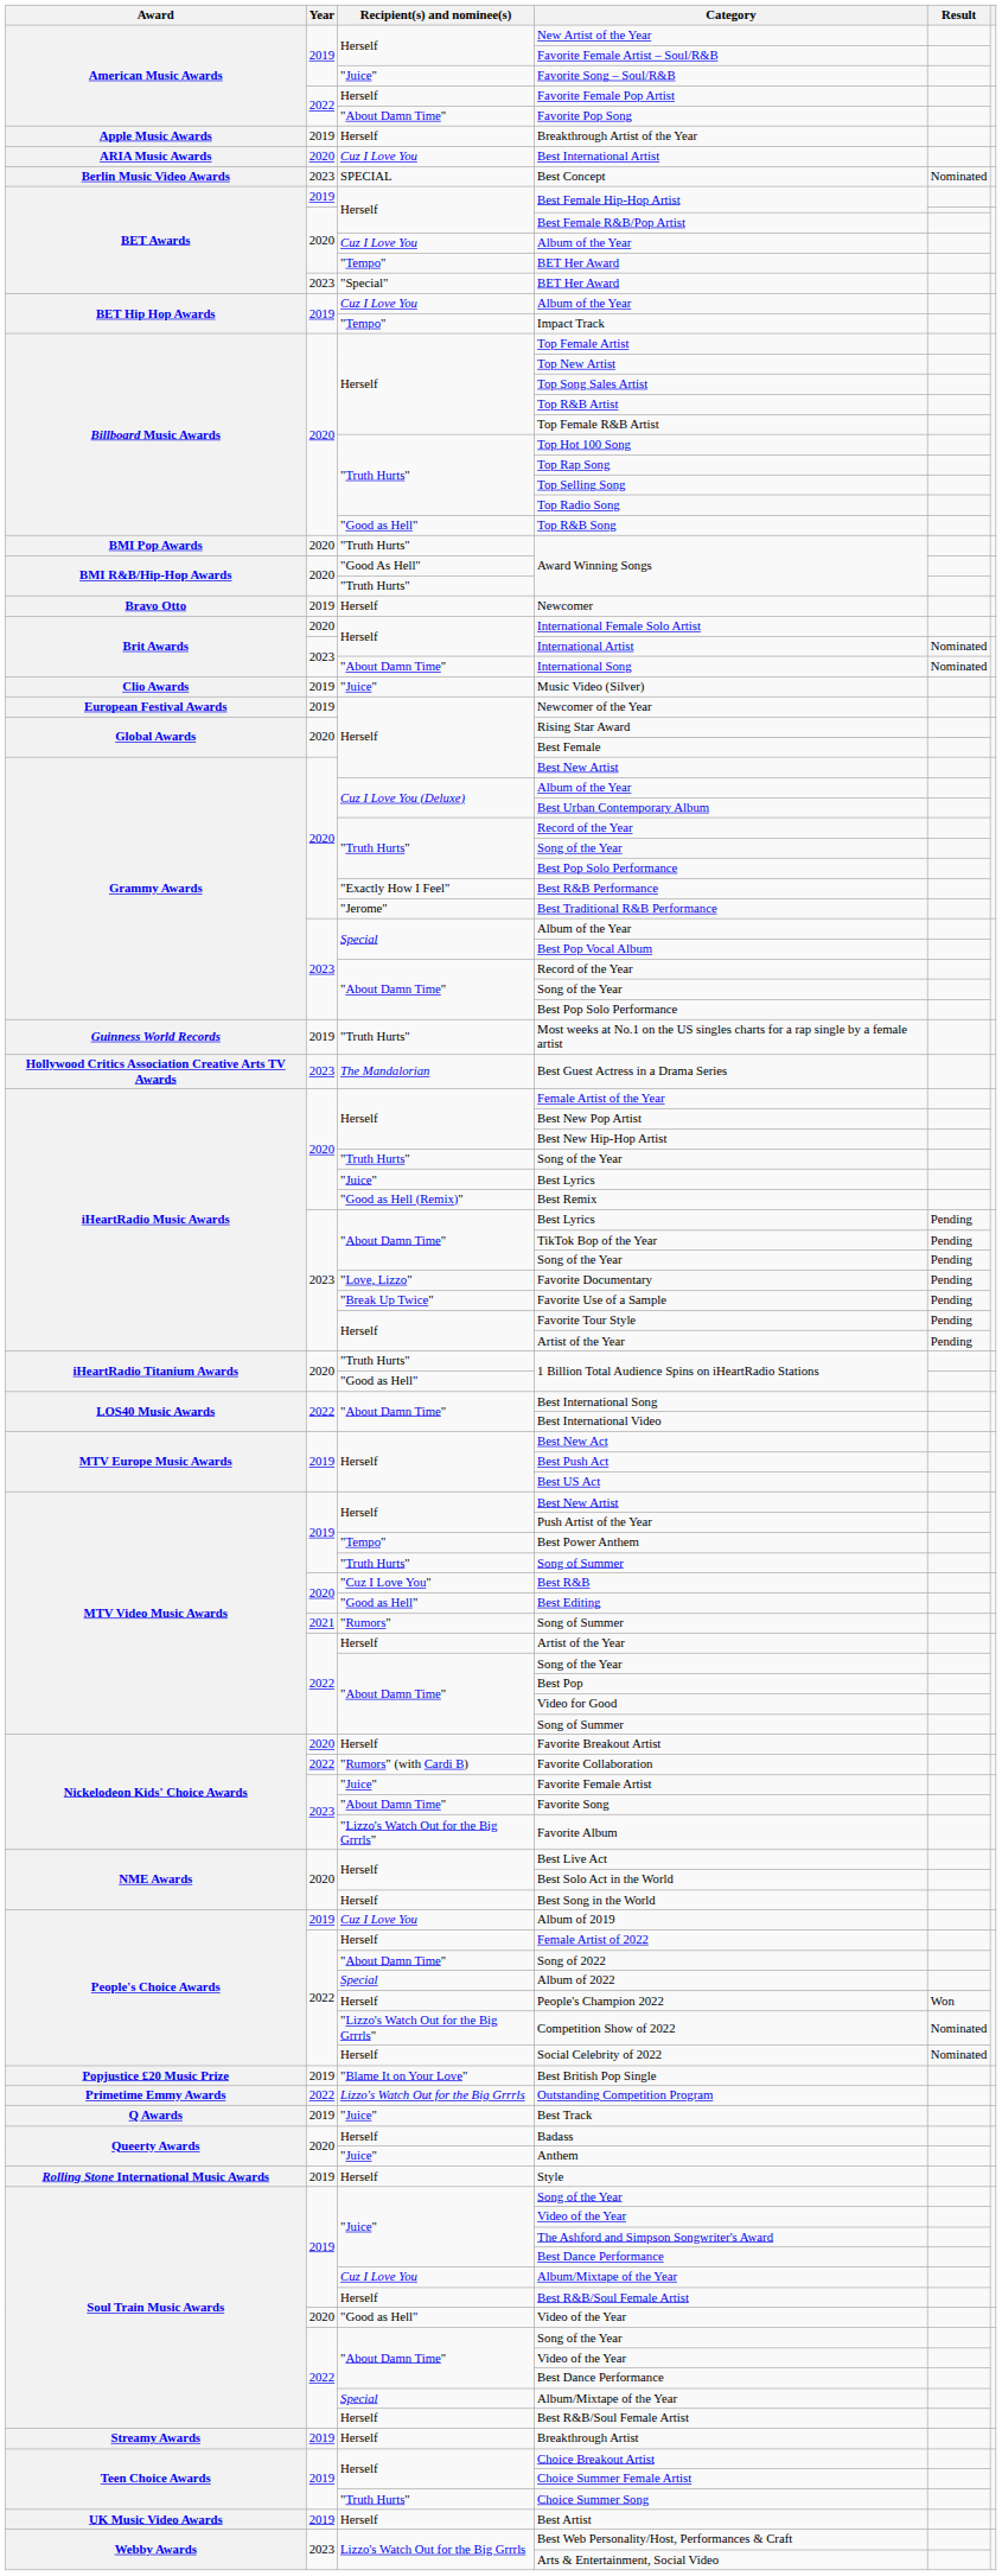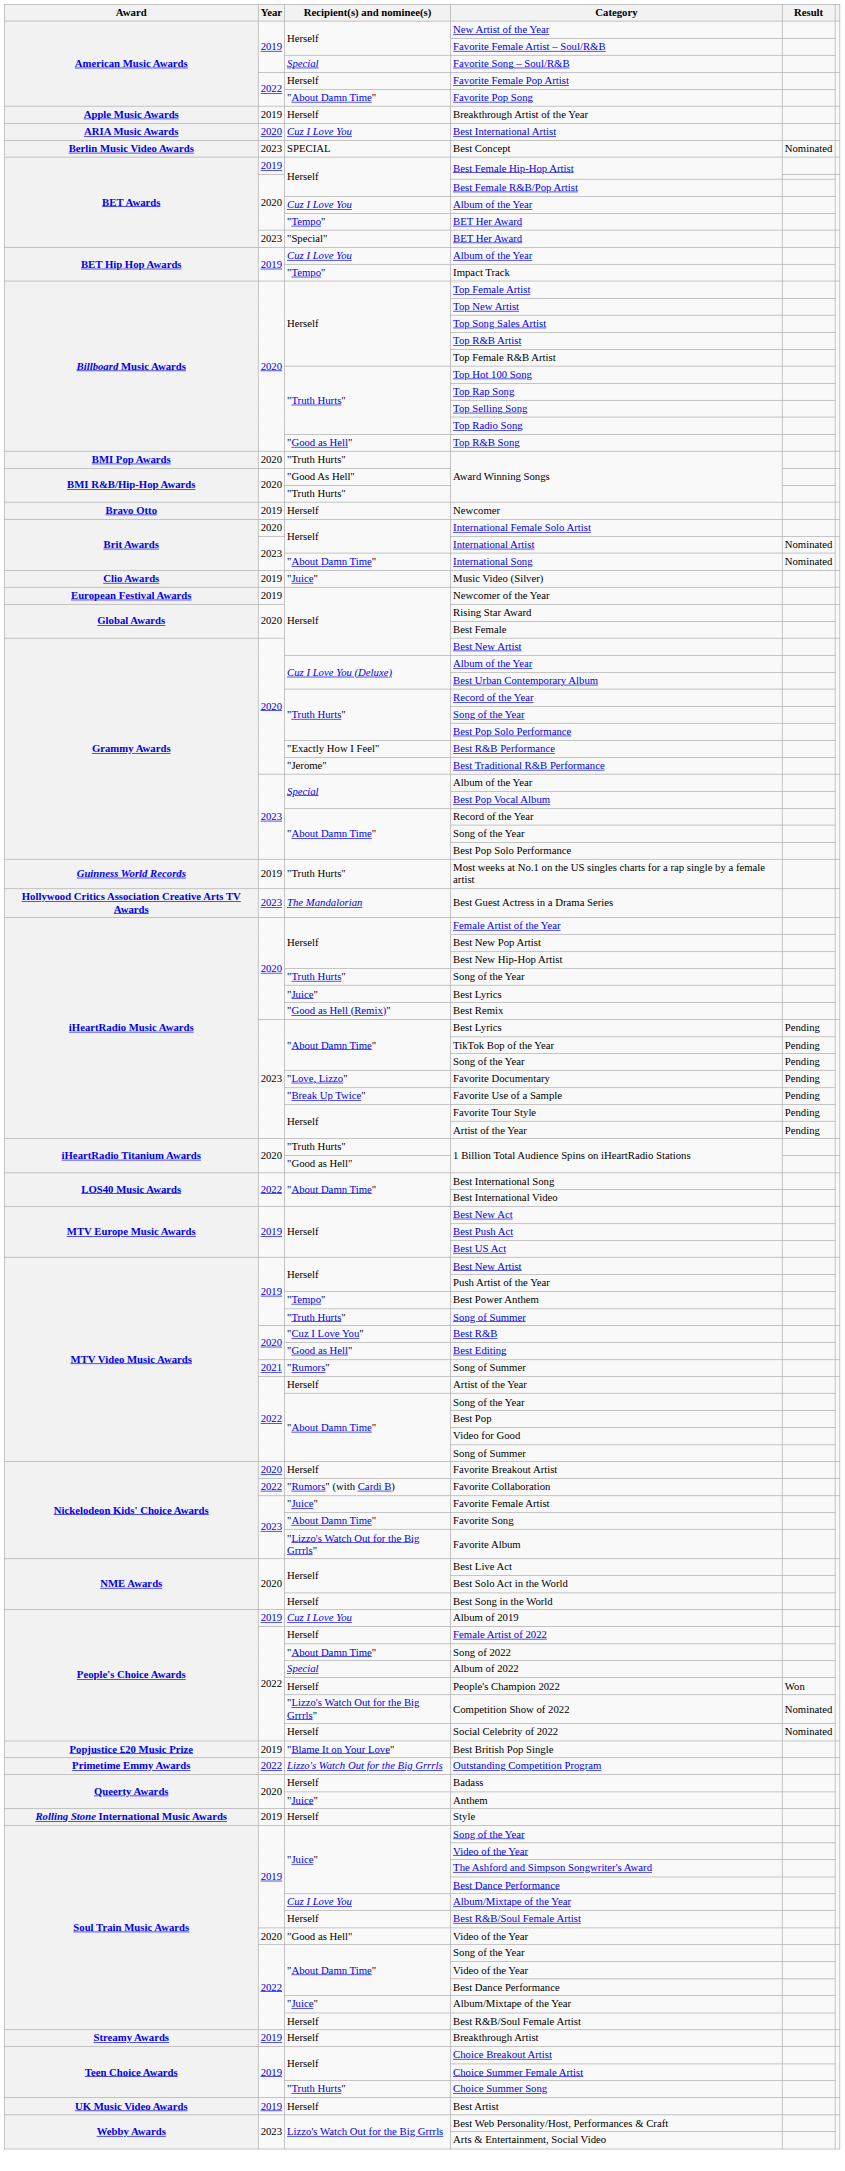 <table class="wikitable sortable plainrowheaders" style="width: auto;">
 <tr>
 <th scope="col">Award</th>
 <th scope="col">Year</th>
 <th scope="col">Recipient(s) and nominee(s)</th>
 <th scope="col">Category</th>
 <th scope="col">Result</th>
 <th scope="col" class="unsortable"></th>
 </tr>
 <tr>
 <th scope="row" rowspan="5"><a href='#'>American Music Awards</a></th>
 <td rowspan="3"><a href='#'>2019</a></td>
 <td rowspan="2">Herself</td>
 <td><a href='#'>New Artist of the Year</a></td>
 <td></td>
 <td style="text-align:center;" rowspan="3"></td>
 </tr>
 <tr>
 <td><a href='#'>Favorite Female Artist – Soul/R&B</a></td>
 <td></td>
 </tr>
 <tr>
-<td>"<a href='#'>Juice</a>"</td>
+<td><em><a href='#'>Special</a></em></td>
 <td><a href='#'>Favorite Song – Soul/R&B</a></td>
 <td></td>
 </tr>
 <tr>
 <td rowspan="2"><a href='#'>2022</a></td>
 <td>Herself</td>
 <td><a href='#'>Favorite Female Pop Artist</a></td>
 <td></td>
 <td style="text-align:center;" rowspan="2"></td>
 </tr>
 <tr>
 <td>"<a href='#'>About Damn Time</a>"</td>
 <td><a href='#'>Favorite Pop Song</a></td>
 <td></td>
 </tr>
 <tr>
 <th scope="row"><a href='#'>Apple Music Awards</a></th>
 <td>2019</td>
 <td>Herself</td>
 <td>Breakthrough Artist of the Year</td>
 <td></td>
 <td style="text-align:center;"></td>
 </tr>
 <tr>
 <th scope="row"><a href='#'>ARIA Music Awards</a></th>
 <td><a href='#'>2020</a></td>
 <td><em><a href='#'>Cuz I Love You</a></em></td>
 <td><a href='#'>Best International Artist</a></td>
 <td></td>
 <td style="text-align:center;"></td>
 </tr>
 <tr>
 <th><a href='#'>Berlin Music Video Awards</a></th>
 <td>2023</td>
 <td>SPECIAL</td>
 <td>Best Concept</td>
 <td>Nominated</td>
 <td></td>
 </tr>
 <tr>
 <th rowspan="6" scope="row"><a href='#'>BET Awards</a></th>
 <td><a href='#'>2019</a></td>
 <td rowspan="3">Herself</td>
 <td rowspan="2"><a href='#'>Best Female Hip-Hop Artist</a></td>
 <td></td>
 <td style="text-align:center;"></td>
 </tr>
 <tr>
 <td rowspan="4">2020</td>
 <td></td>
 <td rowspan="4" style="text-align:center;"></td>
 </tr>
 <tr>
 <td><a href='#'>Best Female R&B/Pop Artist</a></td>
 <td></td>
 </tr>
 <tr>
 <td><em><a href='#'>Cuz I Love You</a></em></td>
 <td><a href='#'>Album of the Year</a></td>
 <td></td>
 </tr>
 <tr>
 <td>"<a href='#'>Tempo</a>"</td>
 <td><a href='#'>BET Her Award</a></td>
 <td></td>
 </tr>
 <tr>
 <td>2023</td>
 <td>"Special"</td>
 <td><a href='#'>BET Her Award</a></td>
 <td></td>
 <td></td>
 </tr>
 <tr>
 <th scope="row" rowspan="2"><a href='#'>BET Hip Hop Awards</a></th>
 <td rowspan="2"><a href='#'>2019</a></td>
 <td><em><a href='#'>Cuz I Love You</a></em></td>
 <td><a href='#'>Album of the Year</a></td>
 <td></td>
 <td style="text-align:center;" rowspan="2"></td>
 </tr>
 <tr>
 <td>"<a href='#'>Tempo</a>"</td>
 <td>Impact Track</td>
 <td></td>
 </tr>
 <tr>
 <th scope="row" rowspan="10"><a href='#'><em>Billboard</em> Music Awards</a></th>
 <td rowspan="10"><a href='#'>2020</a></td>
 <td rowspan="5">Herself</td>
 <td><a href='#'>Top Female Artist</a></td>
 <td></td>
 <td style="text-align:center;" rowspan="10"></td>
 </tr>
 <tr>
 <td><a href='#'>Top New Artist</a></td>
 <td></td>
 </tr>
 <tr>
 <td><a href='#'>Top Song Sales Artist</a></td>
 <td></td>
 </tr>
 <tr>
 <td><a href='#'>Top R&B Artist</a></td>
 <td></td>
 </tr>
 <tr>
 <td>Top Female R&B Artist</td>
 <td></td>
 </tr>
 <tr>
 <td rowspan=4>"<a href='#'>Truth Hurts</a>"</td>
 <td><a href='#'>Top Hot 100 Song</a></td>
 <td></td>
 </tr>
 <tr>
 <td><a href='#'>Top Rap Song</a></td>
 <td></td>
 </tr>
 <tr>
 <td><a href='#'>Top Selling Song</a></td>
 <td></td>
 </tr>
 <tr>
 <td><a href='#'>Top Radio Song</a></td>
 <td></td>
 </tr>
 <tr>
 <td>"<a href='#'>Good as Hell</a>"</td>
 <td><a href='#'>Top R&B Song</a></td>
 <td></td>
 </tr>
 <tr>
 <th scope="row"><a href='#'>BMI Pop Awards</a></th>
 <td>2020</td>
 <td>"Truth Hurts"</td>
 <td rowspan=3>Award Winning Songs</td>
 <td></td>
 <td style="text-align:center;"></td>
 </tr>
 <tr>
 <th scope="row" rowspan=2><a href='#'>BMI R&B/Hip-Hop Awards</a></th>
 <td rowspan=2>2020</td>
 <td>"Good As Hell"</td>
 <td></td>
 <td style="text-align:center;" rowspan=2></td>
 </tr>
 <tr>
 <td>"Truth Hurts"</td>
 <td></td>
 </tr>
 <tr>
 <th scope="row"><a href='#'>Bravo Otto</a></th>
 <td>2019</td>
 <td>Herself</td>
 <td>Newcomer</td>
 <td></td>
 <td style="text-align:center;"></td>
 </tr>
 <tr>
 <th scope="row" rowspan=3><a href='#'>Brit Awards</a></th>
 <td>2020</td>
 <td rowspan=2>Herself</td>
 <td><a href='#'>International Female Solo Artist</a></td>
 <td></td>
 <td style="text-align:center;"></td>
 </tr>
 <tr>
 <td rowspan=2>2023</td>
 <td><a href='#'>International Artist</a></td>
 <td>Nominated </td>
 <td style="text-align:center;" rowspan="2"></td>
 </tr>
 <tr>
 <td>"<a href='#'>About Damn Time</a>"</td>
 <td><a href='#'>International Song</a></td>
 <td>Nominated </td>
 </tr>
 <tr>
 <th scope="row"><a href='#'>Clio Awards</a></th>
 <td>2019</td>
 <td>"<a href='#'>Juice</a>"</td>
 <td>Music Video (Silver)</td>
 <td></td>
 <td style="text-align:center;"></td>
 </tr>
 <tr>
 <th scope="row"><a href='#'>European Festival Awards</a></th>
 <td>2019</td>
 <td rowspan="4">Herself</td>
 <td>Newcomer of the Year</td>
 <td></td>
 <td style="text-align:center;"></td>
 </tr>
 <tr>
 <th scope="row" rowspan="2"><a href='#'>Global Awards</a></th>
 <td rowspan="2">2020</td>
 <td>Rising Star Award</td>
 <td></td>
 <td style="text-align:center;" rowspan="2"></td>
 </tr>
 <tr>
 <td>Best Female</td>
 <td></td>
 </tr>
 <tr>
 <th rowspan="13" scope="row"><a href='#'>Grammy Awards</a></th>
 <td rowspan="8"><a href='#'>2020</a></td>
 <td><a href='#'>Best New Artist</a></td>
 <td></td>
 <td style="text-align:center;" rowspan="8"></td>
 </tr>
 <tr>
 <td rowspan="2"><em><a href='#'>Cuz I Love You (Deluxe)</a></em></td>
 <td><a href='#'>Album of the Year</a></td>
 <td></td>
 </tr>
 <tr>
 <td><a href='#'>Best Urban Contemporary Album</a></td>
 <td></td>
 </tr>
 <tr>
 <td rowspan="3">"<a href='#'>Truth Hurts</a>"</td>
 <td><a href='#'>Record of the Year</a></td>
 <td></td>
 </tr>
 <tr>
 <td><a href='#'>Song of the Year</a></td>
 <td></td>
 </tr>
 <tr>
 <td><a href='#'>Best Pop Solo Performance</a></td>
 <td></td>
 </tr>
 <tr>
 <td>"Exactly How I Feel"</td>
 <td><a href='#'>Best R&B Performance</a></td>
 <td></td>
 </tr>
 <tr>
 <td>"Jerome"</td>
 <td><a href='#'>Best Traditional R&B Performance</a></td>
 <td></td>
 </tr>
 <tr>
 <td rowspan="5"><a href='#'>2023</a></td>
 <td rowspan="2"><a href='#'><em>Special</em></a></td>
 <td>Album of the Year</td>
 <td></td>
 <td style="text-align:center;" rowspan="5"></td>
 </tr>
 <tr>
 <td><a href='#'>Best Pop Vocal Album</a></td>
 <td></td>
 </tr>
 <tr>
 <td rowspan="3">"<a href='#'>About Damn Time</a>"</td>
 <td>Record of the Year</td>
 <td></td>
 </tr>
 <tr>
 <td>Song of the Year</td>
 <td></td>
 </tr>
 <tr>
 <td>Best Pop Solo Performance</td>
 <td></td>
 </tr>
 <tr>
 <th scope="row"><em><a href='#'>Guinness World Records</a></em></th>
 <td>2019</td>
 <td>"Truth Hurts"</td>
 <td>Most weeks at No.1 on the US singles charts for a rap single by a female artist</td>
 <td></td>
 <td style="text-align:center;"></td>
 </tr>
 <tr>
 <th scope="row"><a href='#'>Hollywood Critics Association Creative Arts TV Awards</a></th>
 <td><a href='#'>2023</a></td>
 <td><em><a href='#'>The Mandalorian</a></em></td>
 <td>Best Guest Actress in a Drama Series</td>
 <td></td>
 <td style="text-align:center;"></td>
 </tr>
 <tr>
 <th rowspan="13" scope="row"><a href='#'>iHeartRadio Music Awards</a></th>
 <td rowspan="6"><a href='#'>2020</a></td>
 <td rowspan="3">Herself</td>
 <td><a href='#'>Female Artist of the Year</a></td>
 <td></td>
 <td rowspan="6" style="text-align:center;"></td>
 </tr>
 <tr>
 <td>Best New Pop Artist</td>
 <td></td>
 </tr>
 <tr>
 <td>Best New Hip-Hop Artist</td>
 <td></td>
 </tr>
 <tr>
 <td>"<a href='#'>Truth Hurts</a>"</td>
 <td>Song of the Year</td>
 <td></td>
 </tr>
 <tr>
 <td>"<a href='#'>Juice</a>"</td>
 <td>Best Lyrics</td>
 <td></td>
 </tr>
 <tr>
 <td>"<a href='#'>Good as Hell (Remix)</a>" </td>
 <td>Best Remix</td>
 <td></td>
 </tr>
 <tr>
 <td rowspan="7">2023</td>
 <td rowspan="3">"<a href='#'>About Damn Time</a>"</td>
 <td>Best Lyrics</td>
 <td>Pending </td>
 <td rowspan="7" style="text-align:center;"></td>
 </tr>
 <tr>
 <td>TikTok Bop of the Year</td>
 <td>Pending </td>
 </tr>
 <tr>
 <td>Song of the Year</td>
 <td>Pending </td>
 </tr>
 <tr>
 <td>"<a href='#'>Love, Lizzo</a>"</td>
 <td>Favorite Documentary</td>
 <td>Pending </td>
 </tr>
 <tr>
 <td>"<a href='#'>Break Up Twice</a>"</td>
 <td>Favorite Use of a Sample</td>
 <td>Pending </td>
 </tr>
 <tr>
 <td rowspan="2">Herself</td>
 <td>Favorite Tour Style</td>
 <td>Pending </td>
 </tr>
 <tr>
 <td>Artist of the Year</td>
 <td>Pending </td>
 </tr>
 <tr>
 <th scope="row" rowspan="2"><a href='#'>iHeartRadio Titanium Awards</a></th>
 <td rowspan="2">2020</td>
 <td>"Truth Hurts"</td>
 <td rowspan="2">1 Billion Total Audience Spins on iHeartRadio Stations</td>
 <td></td>
 <td style="text-align:center;"></td>
 </tr>
 <tr>
 <td>"Good as Hell"</td>
 <td></td>
 <td style="text-align:center;"></td>
 </tr>
 <tr>
 <th scope="row" rowspan="2"><a href='#'>LOS40 Music Awards</a></th>
 <td rowspan="2"><a href='#'>2022</a></td>
 <td rowspan="2">"<a href='#'>About Damn Time</a>"</td>
 <td>Best International Song</td>
 <td></td>
 <td style="text-align:center;" rowspan="2"></td>
 </tr>
 <tr>
 <td>Best International Video</td>
 <td></td>
 </tr>
 <tr>
 <th scope="row" rowspan="3"><a href='#'>MTV Europe Music Awards</a></th>
 <td rowspan="3"><a href='#'>2019</a></td>
 <td rowspan="3">Herself</td>
 <td><a href='#'>Best New Act</a></td>
 <td></td>
 <td style="text-align:center;" rowspan="3"></td>
 </tr>
 <tr>
 <td><a href='#'>Best Push Act</a></td>
 <td></td>
 </tr>
 <tr>
 <td><a href='#'>Best US Act</a></td>
 <td></td>
 </tr>
 <tr>
 <th rowspan="12" scope="row"><a href='#'>MTV Video Music Awards</a></th>
 <td rowspan="4"><a href='#'>2019</a></td>
 <td rowspan="2">Herself</td>
 <td><a href='#'>Best New Artist</a></td>
 <td></td>
 <td style="text-align:center;" rowspan="4"></td>
 </tr>
 <tr>
 <td>Push Artist of the Year</td>
 <td></td>
 </tr>
 <tr>
 <td>"<a href='#'>Tempo</a>"</td>
 <td>Best Power Anthem</td>
 <td></td>
 </tr>
 <tr>
 <td>"<a href='#'>Truth Hurts</a>"</td>
 <td><a href='#'>Song of Summer</a></td>
 <td></td>
 </tr>
 <tr>
 <td rowspan="2"><a href='#'>2020</a></td>
 <td>"<a href='#'>Cuz I Love You</a>"</td>
 <td><a href='#'>Best R&B</a></td>
 <td></td>
 <td style="text-align:center;" rowspan="2"></td>
 </tr>
 <tr>
 <td>"<a href='#'>Good as Hell</a>"</td>
 <td><a href='#'>Best Editing</a></td>
 <td></td>
 </tr>
 <tr>
 <td><a href='#'>2021</a></td>
 <td>"<a href='#'>Rumors</a>" </td>
 <td>Song of Summer</td>
 <td></td>
 <td style="text-align:center;"></td>
 </tr>
 <tr>
 <td rowspan="5"><a href='#'>2022</a></td>
 <td>Herself</td>
 <td>Artist of the Year</td>
 <td></td>
 <td rowspan="5" style="text-align:center;"></td>
 </tr>
 <tr>
 <td rowspan="4">"<a href='#'>About Damn Time</a>"</td>
 <td>Song of the Year</td>
 <td></td>
 </tr>
 <tr>
 <td>Best Pop</td>
 <td></td>
 </tr>
 <tr>
 <td>Video for Good</td>
 <td></td>
 </tr>
 <tr>
 <td>Song of Summer</td>
 <td></td>
 </tr>
 <tr>
 <th scope="row" rowspan="5"><a href='#'>Nickelodeon Kids' Choice Awards</a></th>
 <td><a href='#'>2020</a></td>
 <td>Herself</td>
 <td>Favorite Breakout Artist</td>
 <td></td>
 <td style="text-align:center;"></td>
 </tr>
 <tr>
 <td><a href='#'>2022</a></td>
 <td>"<a href='#'>Rumors</a>" (with <a href='#'>Cardi B</a>)</td>
 <td>Favorite Collaboration</td>
 <td></td>
 <td style="text-align:center;"></td>
 </tr>
 <tr>
 <td rowspan="3"><a href='#'>2023</a></td>
 <td>"<a href='#'>Juice</a>"</td>
 <td>Favorite Female Artist</td>
 <td></td>
 <td style="text-align:center;" rowspan="3"></td>
 </tr>
 <tr>
 <td>"<a href='#'>About Damn Time</a>"</td>
 <td>Favorite Song</td>
 <td></td>
 </tr>
 <tr>
 <td>"<a href='#'>Lizzo's Watch Out for the Big Grrrls</a>"</td>
 <td>Favorite Album</td>
 <td></td>
 </tr>
 <tr>
 <th scope="row" rowspan=3><a href='#'>NME Awards</a></th>
 <td rowspan=3>2020</td>
 <td rowspan=2>Herself</td>
 <td>Best Live Act</td>
 <td></td>
 <td style="text-align:center;" rowspan=3></td>
 </tr>
 <tr>
 <td>Best Solo Act in the World</td>
 <td></td>
 </tr>
 <tr>
 <td>Herself</td>
 <td>Best Song in the World</td>
 <td></td>
 </tr>
 <tr>
 <th rowspan="7" scope="row"><a href='#'>People's Choice Awards</a></th>
 <td><a href='#'>2019</a></td>
 <td><em><a href='#'>Cuz I Love You</a></em></td>
 <td>Album of 2019</td>
 <td></td>
 <td style="text-align:center;"></td>
 </tr>
 <tr>
 <td rowspan="6">2022</td>
 <td>Herself</td>
 <td><a href='#'>Female Artist of 2022</a></td>
 <td></td>
 <td rowspan="6" style="text-align:center;"></td>
 </tr>
 <tr>
 <td>"<a href='#'>About Damn Time</a>"</td>
 <td>Song of 2022</td>
 <td></td>
 </tr>
 <tr>
 <td><em><a href='#'>Special</a></em></td>
 <td>Album of 2022</td>
 <td></td>
 </tr>
 <tr>
 <td>Herself</td>
 <td>People's Champion 2022</td>
 <td>Won </td>
 </tr>
 <tr>
 <td>"<a href='#'>Lizzo's Watch Out for the Big Grrrls</a>"</td>
 <td>Competition Show of 2022</td>
 <td>Nominated </td>
 </tr>
 <tr>
 <td>Herself</td>
 <td>Social Celebrity of 2022</td>
 <td>Nominated </td>
 </tr>
 <tr>
 <th scope="row"><a href='#'>Popjustice £20 Music Prize</a></th>
 <td>2019</td>
 <td>"<a href='#'>Blame It on Your Love</a>" </td>
 <td>Best British Pop Single</td>
 <td></td>
 <td style="text-align:center;"></td>
 </tr>
 <tr>
 <th scope="row"><a href='#'>Primetime Emmy Awards</a></th>
 <td><a href='#'>2022</a></td>
 <td><em><a href='#'>Lizzo's Watch Out for the Big Grrrls</a></em></td>
 <td><a href='#'>Outstanding Competition Program</a></td>
 <td></td>
 <td style="text-align:center;"></td>
 </tr>
 <tr>
-<th scope="row"><a href='#'>Q Awards</a></th>
-<td>2019</td>
-<td>"<a href='#'>Juice</a>"</td>
-<td>Best Track</td>
-<td></td>
-<td style="text-align:center;"></td>
-</tr>
-<tr>
 <th scope="row" rowspan="2"><a href='#'>Queerty Awards</a></th>
 <td rowspan="2">2020</td>
 <td>Herself</td>
 <td>Badass</td>
 <td></td>
 <td style="text-align:center;" rowspan="2"></td>
 </tr>
 <tr>
 <td>"<a href='#'>Juice</a>"</td>
 <td>Anthem</td>
 <td></td>
 </tr>
 <tr>
 <th scope="row"><a href='#'><em>Rolling Stone</em> International Music Awards</a></th>
 <td>2019</td>
 <td>Herself</td>
 <td>Style</td>
 <td></td>
 <td style="text-align:center;"></td>
 </tr>
 <tr>
 <th rowspan="12" scope="row"><a href='#'>Soul Train Music Awards</a></th>
 <td rowspan="6"><a href='#'>2019</a></td>
 <td rowspan="4">"<a href='#'>Juice</a>"</td>
 <td><a href='#'>Song of the Year</a></td>
 <td></td>
 <td style="text-align:center;" rowspan="6"></td>
 </tr>
 <tr>
 <td><a href='#'>Video of the Year</a></td>
 <td></td>
 </tr>
 <tr>
 <td><a href='#'>The Ashford and Simpson Songwriter's Award</a></td>
 <td></td>
 </tr>
 <tr>
 <td><a href='#'>Best Dance Performance</a></td>
 <td></td>
 </tr>
 <tr>
 <td><em><a href='#'>Cuz I Love You</a></em></td>
 <td><a href='#'>Album/Mixtape of the Year</a></td>
 <td></td>
 </tr>
 <tr>
 <td>Herself</td>
 <td><a href='#'>Best R&B/Soul Female Artist</a></td>
 <td></td>
 </tr>
 <tr>
 <td>2020</td>
 <td>"Good as Hell"</td>
 <td>Video of the Year</td>
 <td></td>
 <td style="text-align:center;"></td>
 </tr>
 <tr>
 <td rowspan="5"><a href='#'>2022</a></td>
 <td rowspan="3">"<a href='#'>About Damn Time</a>"</td>
 <td>Song of the Year</td>
 <td></td>
 <td style="text-align:center;"rowspan="5"></td>
 </tr>
 <tr>
 <td>Video of the Year</td>
 <td></td>
 </tr>
 <tr>
 <td>Best Dance Performance</td>
 <td></td>
 </tr>
 <tr>
-<td><em><a href='#'>Special</a></em></td>
+<td>"<a href='#'>Juice</a>"</td>
 <td>Album/Mixtape of the Year</td>
 <td></td>
 </tr>
 <tr>
 <td>Herself</td>
 <td>Best R&B/Soul Female Artist</td>
 <td></td>
 </tr>
 <tr>
 <th scope="row"><a href='#'>Streamy Awards</a></th>
 <td><a href='#'>2019</a></td>
 <td>Herself</td>
 <td>Breakthrough Artist</td>
 <td></td>
 <td style="text-align:center;"></td>
 </tr>
 <tr>
 <th scope="row" rowspan="3"><a href='#'>Teen Choice Awards</a></th>
 <td rowspan="3"><a href='#'>2019</a></td>
 <td rowspan="2">Herself</td>
 <td><a href='#'>Choice Breakout Artist</a></td>
 <td></td>
 <td style="text-align:center;" rowspan="3"></td>
 </tr>
 <tr>
 <td><a href='#'>Choice Summer Female Artist</a></td>
 <td></td>
 </tr>
 <tr>
 <td>"<a href='#'>Truth Hurts</a>"</td>
 <td><a href='#'>Choice Summer Song</a></td>
 <td></td>
 </tr>
 <tr>
 <th scope="row"><a href='#'>UK Music Video Awards</a></th>
 <td><a href='#'>2019</a></td>
 <td>Herself</td>
 <td>Best Artist</td>
 <td></td>
 <td style="text-align:center;"></td>
 </tr>
 <tr>
 <th scope="row" rowspan="3"><a href='#'>Webby Awards</a></th>
 <td rowspan="2">2023</td>
 <td rowspan="2"><a href='#'>Lizzo's Watch Out for the Big Grrrls</a></td>
 <td>Best Web Personality/Host, Performances & Craft</td>
 <td></td>
 <td style="text-align:center;" rowspan="2"></td>
 </tr>
 <tr>
 <td>Arts & Entertainment, Social Video</td>
 <td></td>
 </tr>
 </table>
